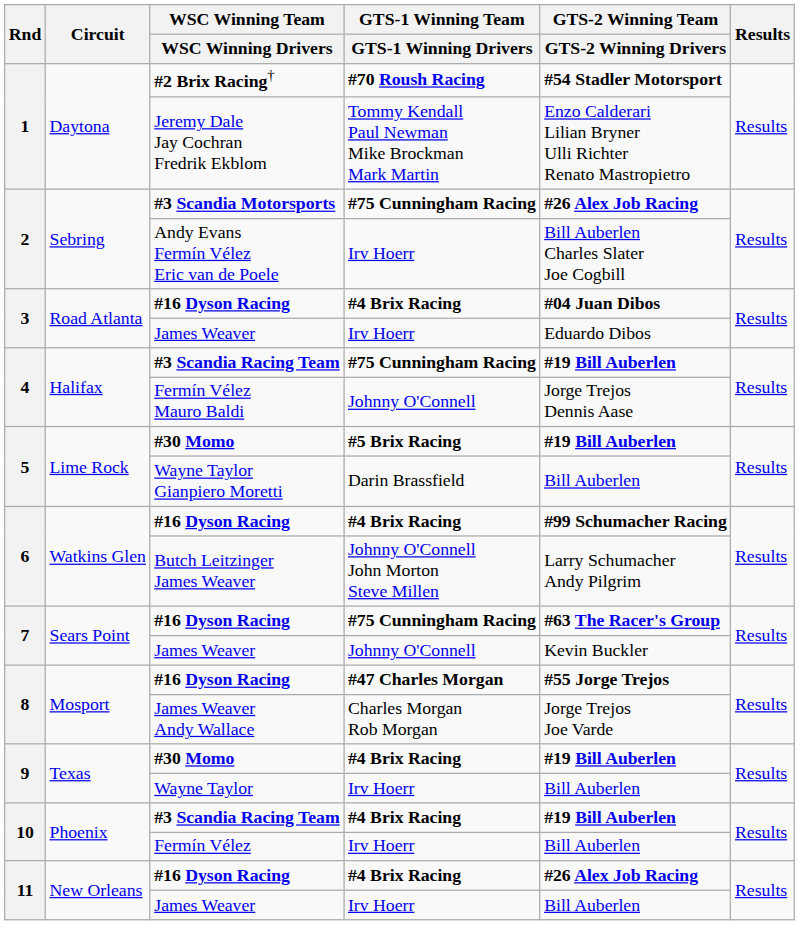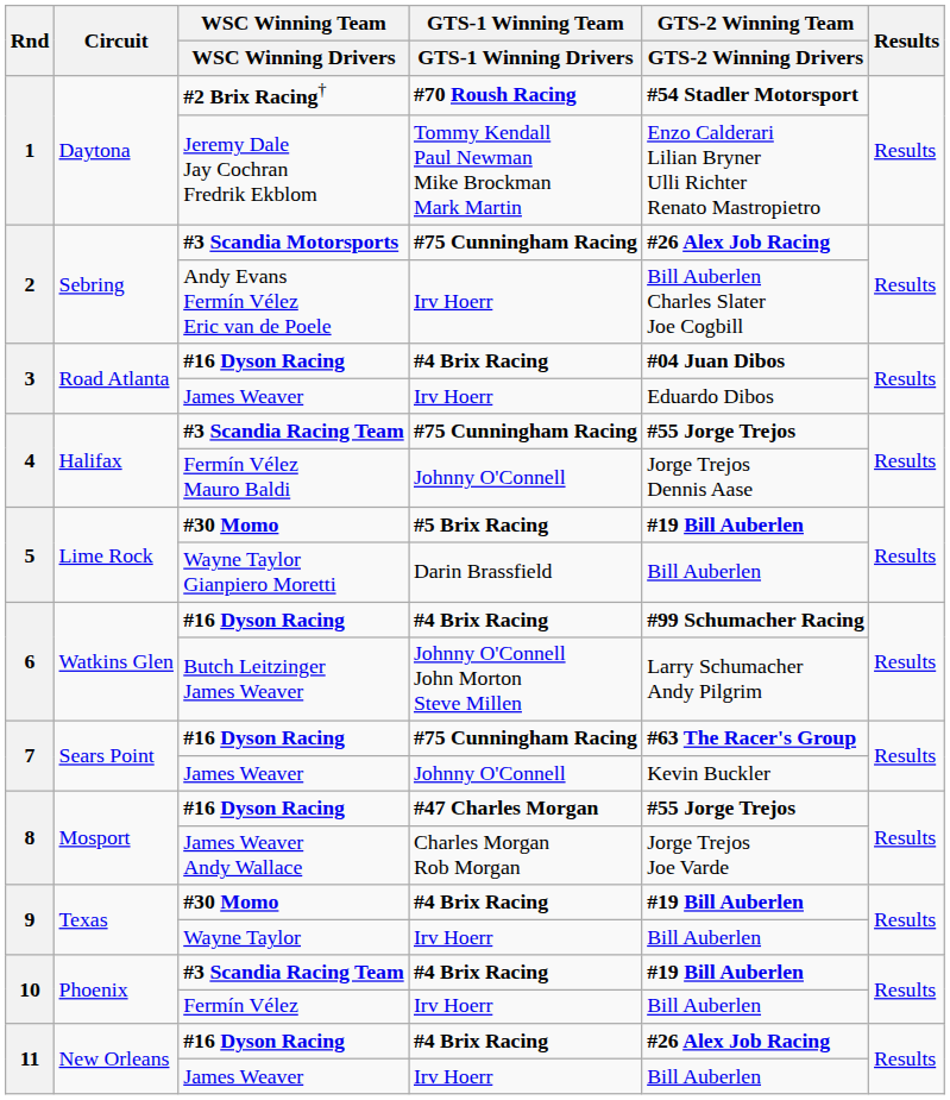 <table class="wikitable" style="font-size: 90%;">
 <tr>
 <th rowspan=2>Rnd</th>
 <th rowspan=2>Circuit</th>
 <th>WSC Winning Team</th>
 <th>GTS-1 Winning Team</th>
 <th>GTS-2 Winning Team</th>
 <th rowspan=2>Results</th>
 </tr>
 <tr>
 <th>WSC Winning Drivers</th>
 <th>GTS-1 Winning Drivers</th>
 <th>GTS-2 Winning Drivers</th>
 </tr>
 <tr>
 <th rowspan=2>1</th>
 <td rowspan=2><a href='#'>Daytona</a></td>
 <td><strong> #2 Brix Racing</strong><sup>†</sup></td>
 <td><strong> #70 <a href='#'>Roush Racing</a></strong></td>
 <td><strong> #54 Stadler Motorsport</strong></td>
 <td rowspan=2><a href='#'>Results</a></td>
 </tr>
 <tr>
 <td> <a href='#'>Jeremy Dale</a><br> Jay Cochran<br> Fredrik Ekblom</td>
 <td> <a href='#'>Tommy Kendall</a><br> <a href='#'>Paul Newman</a><br> Mike Brockman<br> <a href='#'>Mark Martin</a></td>
 <td> <a href='#'>Enzo Calderari</a><br> Lilian Bryner<br> Ulli Richter<br> Renato Mastropietro</td>
 </tr>
 <tr>
 <th rowspan=2>2</th>
 <td rowspan=2><a href='#'>Sebring</a></td>
 <td><strong> #3 <a href='#'>Scandia Motorsports</a></strong></td>
 <td><strong> #75 Cunningham Racing</strong></td>
 <td><strong> #26 <a href='#'>Alex Job Racing</a></strong></td>
 <td rowspan=2><a href='#'>Results</a></td>
 </tr>
 <tr>
 <td> Andy Evans<br> <a href='#'>Fermín Vélez</a><br> <a href='#'>Eric van de Poele</a></td>
 <td> <a href='#'>Irv Hoerr</a></td>
 <td> <a href='#'>Bill Auberlen</a><br> Charles Slater<br> Joe Cogbill</td>
 </tr>
 <tr>
 <th rowspan=2>3</th>
 <td rowspan=2><a href='#'>Road Atlanta</a></td>
 <td><strong> #16 <a href='#'>Dyson Racing</a></strong></td>
 <td><strong> #4 Brix Racing</strong></td>
 <td><strong> #04 Juan Dibos</strong></td>
 <td rowspan=2><a href='#'>Results</a></td>
 </tr>
 <tr>
 <td> <a href='#'>James Weaver</a></td>
 <td> <a href='#'>Irv Hoerr</a></td>
 <td> Eduardo Dibos</td>
 </tr>
 <tr>
 <th rowspan=2>4</th>
 <td rowspan=2><a href='#'>Halifax</a></td>
 <td><strong> #3 <a href='#'>Scandia Racing Team</a></strong></td>
 <td><strong> #75 Cunningham Racing</strong></td>
-<td><strong> #19 <a href='#'>Bill Auberlen</a></strong></td>
+<td><strong> #55 Jorge Trejos</strong></td>
 <td rowspan=2><a href='#'>Results</a></td>
 </tr>
 <tr>
 <td> <a href='#'>Fermín Vélez</a><br> <a href='#'>Mauro Baldi</a></td>
 <td> <a href='#'>Johnny O'Connell</a></td>
 <td> Jorge Trejos<br> Dennis Aase</td>
 </tr>
 <tr>
 <th rowspan=2>5</th>
 <td rowspan=2><a href='#'>Lime Rock</a></td>
 <td><strong> #30 <a href='#'>Momo</a></strong></td>
 <td><strong> #5 Brix Racing</strong></td>
 <td><strong> #19 <a href='#'>Bill Auberlen</a></strong></td>
 <td rowspan=2><a href='#'>Results</a></td>
 </tr>
 <tr>
 <td> <a href='#'>Wayne Taylor</a><br> <a href='#'>Gianpiero Moretti</a></td>
 <td> Darin Brassfield</td>
 <td> <a href='#'>Bill Auberlen</a></td>
 </tr>
 <tr>
 <th rowspan=2>6</th>
 <td rowspan=2><a href='#'>Watkins Glen</a></td>
 <td><strong> #16 <a href='#'>Dyson Racing</a></strong></td>
 <td><strong> #4 Brix Racing</strong></td>
 <td><strong> #99 Schumacher Racing</strong></td>
 <td rowspan=2><a href='#'>Results</a></td>
 </tr>
 <tr>
 <td> <a href='#'>Butch Leitzinger</a><br> <a href='#'>James Weaver</a></td>
 <td> <a href='#'>Johnny O'Connell</a><br> John Morton<br> <a href='#'>Steve Millen</a></td>
 <td> Larry Schumacher<br> Andy Pilgrim</td>
 </tr>
 <tr>
 <th rowspan=2>7</th>
 <td rowspan=2><a href='#'>Sears Point</a></td>
 <td><strong> #16 <a href='#'>Dyson Racing</a></strong></td>
 <td><strong> #75 Cunningham Racing</strong></td>
 <td><strong> #63 <a href='#'>The Racer's Group</a></strong></td>
 <td rowspan=2><a href='#'>Results</a></td>
 </tr>
 <tr>
 <td> <a href='#'>James Weaver</a></td>
 <td> <a href='#'>Johnny O'Connell</a></td>
 <td> Kevin Buckler</td>
 </tr>
 <tr>
 <th rowspan=2>8</th>
 <td rowspan=2><a href='#'>Mosport</a></td>
 <td><strong> #16 <a href='#'>Dyson Racing</a></strong></td>
 <td><strong> #47 Charles Morgan</strong></td>
 <td><strong> #55 Jorge Trejos</strong></td>
 <td rowspan=2><a href='#'>Results</a></td>
 </tr>
 <tr>
 <td> <a href='#'>James Weaver</a><br> <a href='#'>Andy Wallace</a></td>
 <td> Charles Morgan<br> Rob Morgan</td>
 <td> Jorge Trejos<br> Joe Varde</td>
 </tr>
 <tr>
 <th rowspan=2>9</th>
 <td rowspan=2><a href='#'>Texas</a></td>
 <td><strong> #30 <a href='#'>Momo</a></strong></td>
 <td><strong> #4 Brix Racing</strong></td>
 <td><strong> #19 <a href='#'>Bill Auberlen</a></strong></td>
 <td rowspan=2><a href='#'>Results</a></td>
 </tr>
 <tr>
 <td> <a href='#'>Wayne Taylor</a></td>
 <td> <a href='#'>Irv Hoerr</a></td>
 <td> <a href='#'>Bill Auberlen</a></td>
 </tr>
 <tr>
 <th rowspan=2>10</th>
 <td rowspan=2><a href='#'>Phoenix</a></td>
 <td><strong> #3 <a href='#'>Scandia Racing Team</a></strong></td>
 <td><strong> #4 Brix Racing</strong></td>
 <td><strong> #19 <a href='#'>Bill Auberlen</a></strong></td>
 <td rowspan=2><a href='#'>Results</a></td>
 </tr>
 <tr>
 <td> <a href='#'>Fermín Vélez</a></td>
 <td> <a href='#'>Irv Hoerr</a></td>
 <td> <a href='#'>Bill Auberlen</a></td>
 </tr>
 <tr>
 <th rowspan=2>11</th>
 <td rowspan=2><a href='#'>New Orleans</a></td>
 <td><strong> #16 <a href='#'>Dyson Racing</a></strong></td>
 <td><strong> #4 Brix Racing</strong></td>
 <td><strong> #26 <a href='#'>Alex Job Racing</a></strong></td>
 <td rowspan=2><a href='#'>Results</a></td>
 </tr>
 <tr>
 <td> <a href='#'>James Weaver</a></td>
 <td> <a href='#'>Irv Hoerr</a></td>
 <td> <a href='#'>Bill Auberlen</a></td>
 </tr>
 </table>
